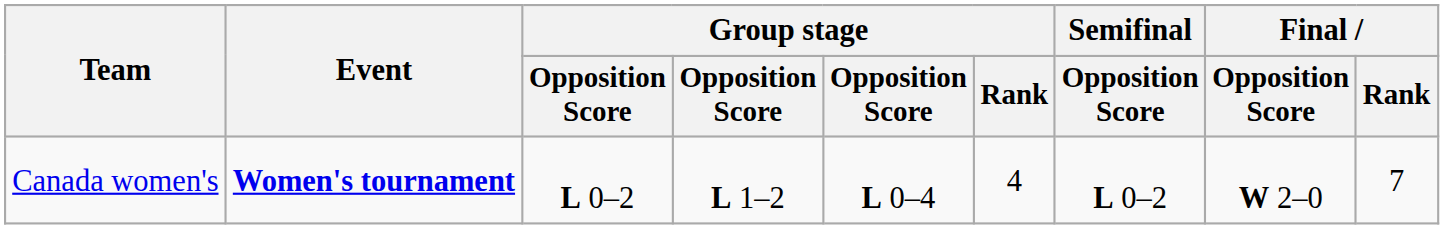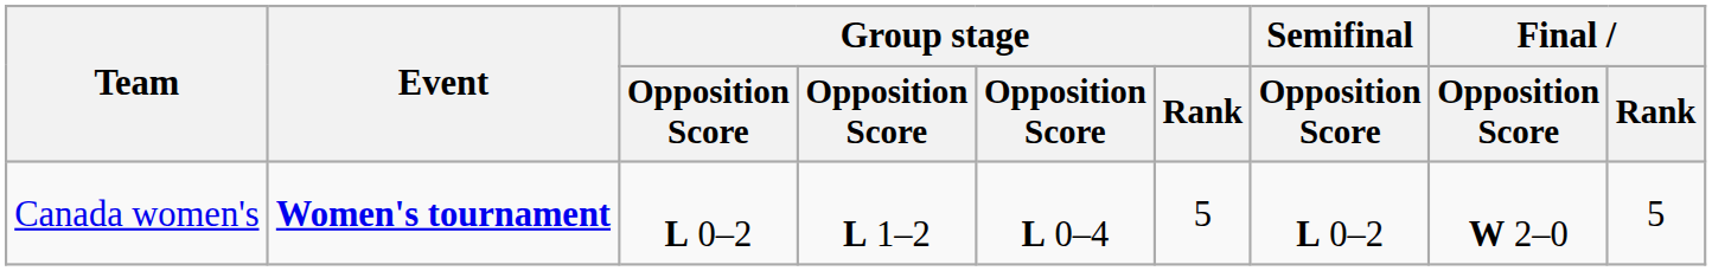 <table class="wikitable" style="font-size:90%">
 <tr>
 <th rowspan=2>Team</th>
 <th rowspan=2>Event</th>
 <th colspan=4>Group stage</th>
 <th>Semifinal</th>
 <th colspan=2>Final / </th>
 </tr>
 <tr style="font-size:95%">
 <th>Opposition<br>Score</th>
 <th>Opposition<br>Score</th>
 <th>Opposition<br>Score</th>
 <th>Rank</th>
 <th>Opposition<br>Score</th>
 <th>Opposition<br>Score</th>
 <th>Rank</th>
 </tr>
 <tr align=center>
 <td align=left><a href='#'>Canada women's</a></td>
 <td align=left><strong><a href='#'>Women's tournament</a></strong></td>
 <td><br><strong>L</strong> 0–2</td>
 <td><br><strong>L</strong> 1–2</td>
 <td><br><strong>L</strong> 0–4</td>
-<td>4</td>
+<td>5</td>
 <td><br><strong>L</strong> 0–2</td>
 <td><br><strong>W</strong> 2–0</td>
-<td>7</td>
+<td>5</td>
 </tr>
 </table>
